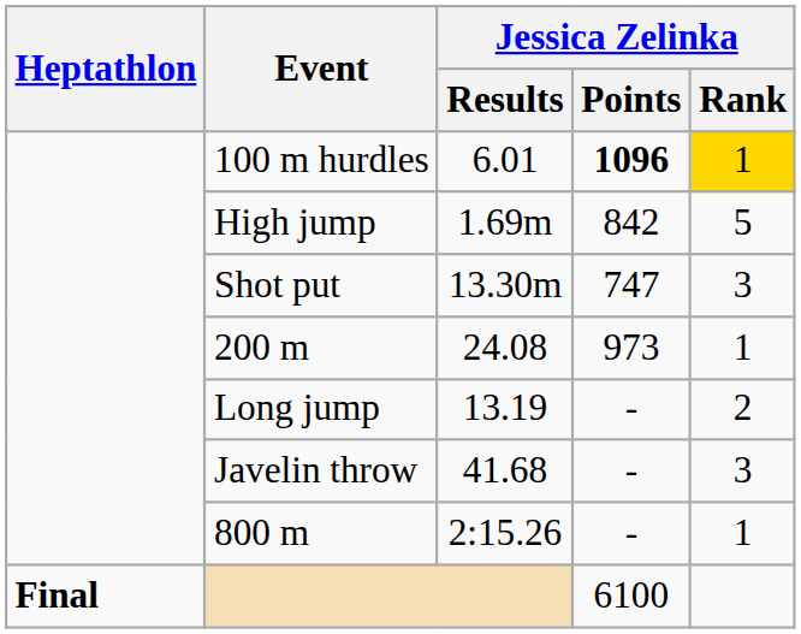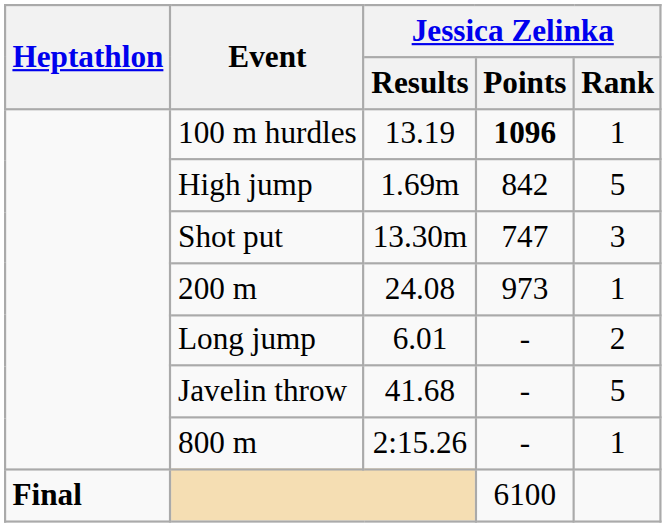 <table class=wikitable style="font-size:90%">
 <tr>
 <th rowspan="2"><a href='#'>Heptathlon</a></th>
 <th rowspan="2">Event</th>
 <th colspan="3"><a href='#'>Jessica Zelinka</a></th>
 </tr>
 <tr>
 <th>Results</th>
 <th>Points</th>
 <th>Rank</th>
 </tr>
 <tr>
 <td rowspan="7"></td>
 <td>100 m hurdles</td>
-<td align=center>6.01</td>
+<td align=center>13.19</td>
 <td align=center><strong>1096</strong></td>
-<td align=center style="background: gold;">1</td>
+<td align=center>1</td>
 </tr>
 <tr>
 <td>High jump</td>
 <td align=center>1.69m</td>
 <td align=center>842</td>
 <td align=center>5</td>
 </tr>
 <tr>
 <td>Shot put</td>
 <td align=center>13.30m</td>
 <td align=center>747</td>
 <td align=center>3</td>
 </tr>
 <tr>
 <td>200 m</td>
 <td align=center>24.08</td>
 <td align=center>973</td>
 <td align=center>1</td>
 </tr>
 <tr>
 <td>Long jump</td>
-<td align=center>13.19</td>
+<td align=center>6.01</td>
 <td align=center>-</td>
 <td align=center>2</td>
 </tr>
 <tr>
 <td>Javelin throw</td>
 <td align=center>41.68</td>
 <td align=center>-</td>
-<td align=center>3</td>
+<td align=center>5</td>
 </tr>
 <tr>
 <td>800 m</td>
 <td align=center>2:15.26</td>
 <td align=center>-</td>
 <td align=center>1</td>
 </tr>
 <tr>
 <td><strong>Final</strong></td>
 <td colspan="2" style="background:wheat;"></td>
 <td align=center>6100</td>
 <td align=center></td>
 </tr>
 </table>
